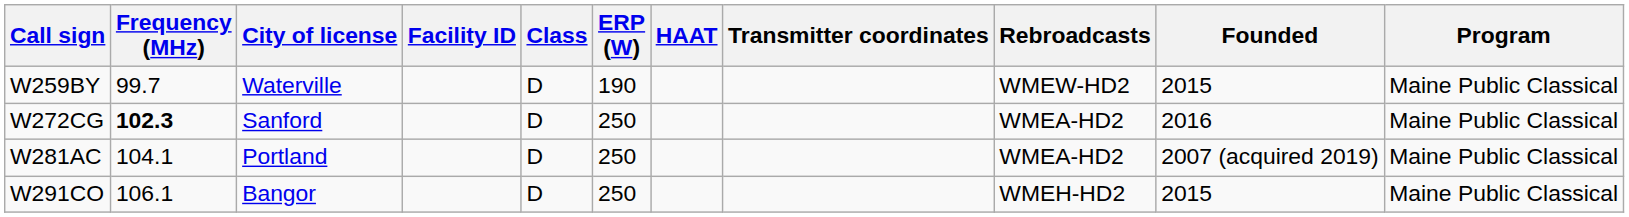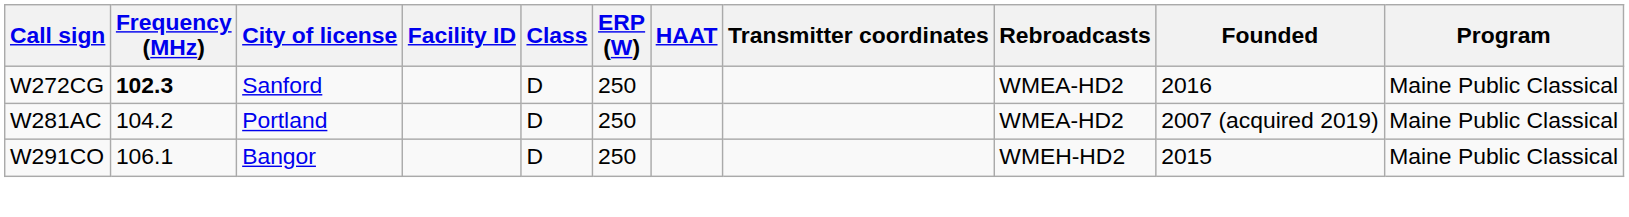 <table class="wikitable sortable">
 <tr>
 <th><a href='#'>Call sign</a></th>
 <th data-sort-type="number"><a href='#'>Frequency</a><br>(<a href='#'>MHz</a>)</th>
 <th><a href='#'>City of license</a></th>
 <th data-sort-type="number"><a href='#'>Facility ID</a></th>
 <th><a href='#'>Class</a></th>
 <th data-sort-type="number"><a href='#'>ERP</a><br>(<a href='#'>W</a>)</th>
 <th data-sort-type="number"><a href='#'>HAAT</a></th>
 <th data-sort-type="number">Transmitter coordinates</th>
 <th>Rebroadcasts</th>
 <th class="unsortable">Founded</th>
 <th>Program</th>
-</tr>
-<tr>
-<td>W259BY</td>
-<td>99.7</td>
-<td><a href='#'>Waterville</a></td>
-<td></td>
-<td>D</td>
-<td>190</td>
-<td></td>
-<td></td>
-<td>WMEW-HD2</td>
-<td>2015</td>
-<td>Maine Public Classical</td>
 </tr>
 <tr>
 <td>W272CG</td>
 <td><strong>102.3</strong></td>
 <td><a href='#'>Sanford</a></td>
 <td></td>
 <td>D</td>
 <td>250</td>
 <td></td>
 <td></td>
 <td>WMEA-HD2</td>
 <td>2016</td>
 <td>Maine Public Classical</td>
 </tr>
 <tr>
 <td>W281AC</td>
-<td>104.1</td>
+<td>104.2</td>
 <td><a href='#'>Portland</a></td>
 <td></td>
 <td>D</td>
 <td>250</td>
 <td></td>
 <td></td>
 <td>WMEA-HD2</td>
 <td>2007 (acquired 2019)</td>
 <td>Maine Public Classical</td>
 </tr>
 <tr>
 <td>W291CO</td>
 <td>106.1</td>
 <td><a href='#'>Bangor</a></td>
 <td></td>
 <td>D</td>
 <td>250</td>
 <td></td>
 <td></td>
 <td>WMEH-HD2</td>
 <td>2015</td>
 <td>Maine Public Classical</td>
 </tr>
 </table>
